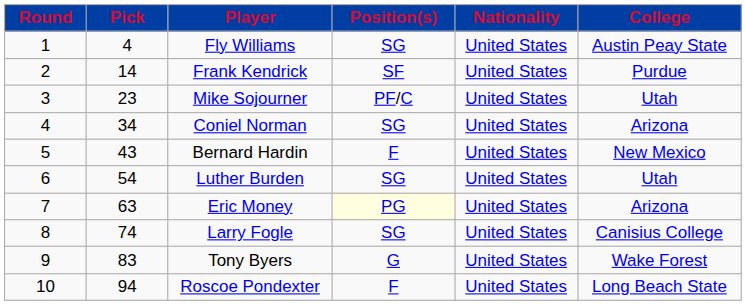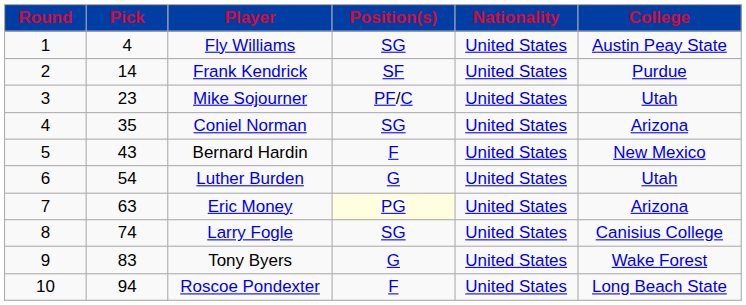 <table class="wikitable sortable sortable">
 <tr>
 <th style="background:#003EA4; color:#D40B35" width="10%">Round</th>
 <th style="background:#003EA4; color:#D40B35" width="10%">Pick</th>
 <th style="background:#003EA4; color:#D40B35" width="20%">Player</th>
 <th style="background:#003EA4; color:#D40B35" width="15%">Position(s)</th>
 <th style="background:#003EA4; color:#D40B35" width="15%">Nationality</th>
 <th style="background:#003EA4; color:#D40B35" width="20%">College</th>
 </tr>
 <tr style="text-align: center">
 <td>1</td>
 <td>4</td>
 <td><a href='#'>Fly Williams</a></td>
 <td><a href='#'>SG</a></td>
 <td> <a href='#'>United States</a></td>
 <td><a href='#'>Austin Peay State</a></td>
 </tr>
 <tr style="text-align: center">
 <td>2</td>
 <td>14</td>
 <td><a href='#'>Frank Kendrick</a></td>
 <td><a href='#'>SF</a></td>
 <td> <a href='#'>United States</a></td>
 <td><a href='#'>Purdue</a></td>
 </tr>
 <tr style="text-align: center">
 <td>3</td>
 <td>23</td>
 <td><a href='#'>Mike Sojourner</a></td>
 <td><a href='#'>PF</a>/<a href='#'>C</a></td>
 <td> <a href='#'>United States</a></td>
 <td><a href='#'>Utah</a></td>
 </tr>
 <tr style="text-align: center">
 <td>4</td>
-<td>34</td>
+<td>35</td>
 <td><a href='#'>Coniel Norman</a></td>
 <td><a href='#'>SG</a></td>
 <td> <a href='#'>United States</a></td>
 <td><a href='#'>Arizona</a></td>
 </tr>
 <tr style="text-align: center">
 <td>5</td>
 <td>43</td>
 <td>Bernard Hardin</td>
 <td><a href='#'>F</a></td>
 <td> <a href='#'>United States</a></td>
 <td><a href='#'>New Mexico</a></td>
 </tr>
 <tr style="text-align: center">
 <td>6</td>
 <td>54</td>
 <td><a href='#'>Luther Burden</a></td>
-<td><a href='#'>SG</a></td>
+<td><a href='#'>G</a></td>
 <td> <a href='#'>United States</a></td>
 <td><a href='#'>Utah</a></td>
 </tr>
 <tr style="text-align: center">
 <td>7</td>
 <td>63</td>
 <td><a href='#'>Eric Money</a></td>
 <td style="background: lightyellow;"><a href='#'>PG</a></td>
 <td> <a href='#'>United States</a></td>
 <td><a href='#'>Arizona</a></td>
 </tr>
 <tr style="text-align: center">
 <td>8</td>
 <td>74</td>
 <td><a href='#'>Larry Fogle</a></td>
 <td><a href='#'>SG</a></td>
 <td> <a href='#'>United States</a></td>
 <td><a href='#'>Canisius College</a></td>
 </tr>
 <tr style="text-align: center">
 <td>9</td>
 <td>83</td>
 <td>Tony Byers</td>
 <td><a href='#'>G</a></td>
 <td> <a href='#'>United States</a></td>
 <td><a href='#'>Wake Forest</a></td>
 </tr>
 <tr style="text-align: center">
 <td>10</td>
 <td>94</td>
 <td><a href='#'>Roscoe Pondexter</a></td>
 <td><a href='#'>F</a></td>
 <td> <a href='#'>United States</a></td>
 <td><a href='#'>Long Beach State</a></td>
 </tr>
 </table>
